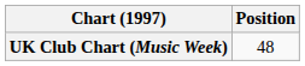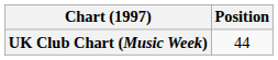 <table class="wikitable plainrowheaders" style="text-align:center">
 <tr>
 <th>Chart (1997)</th>
 <th>Position</th>
 </tr>
 <tr>
 <th scope="row">UK Club Chart (<em>Music Week</em>)</th>
-<td>48</td>
+<td>44</td>
 </tr>
 </table>
